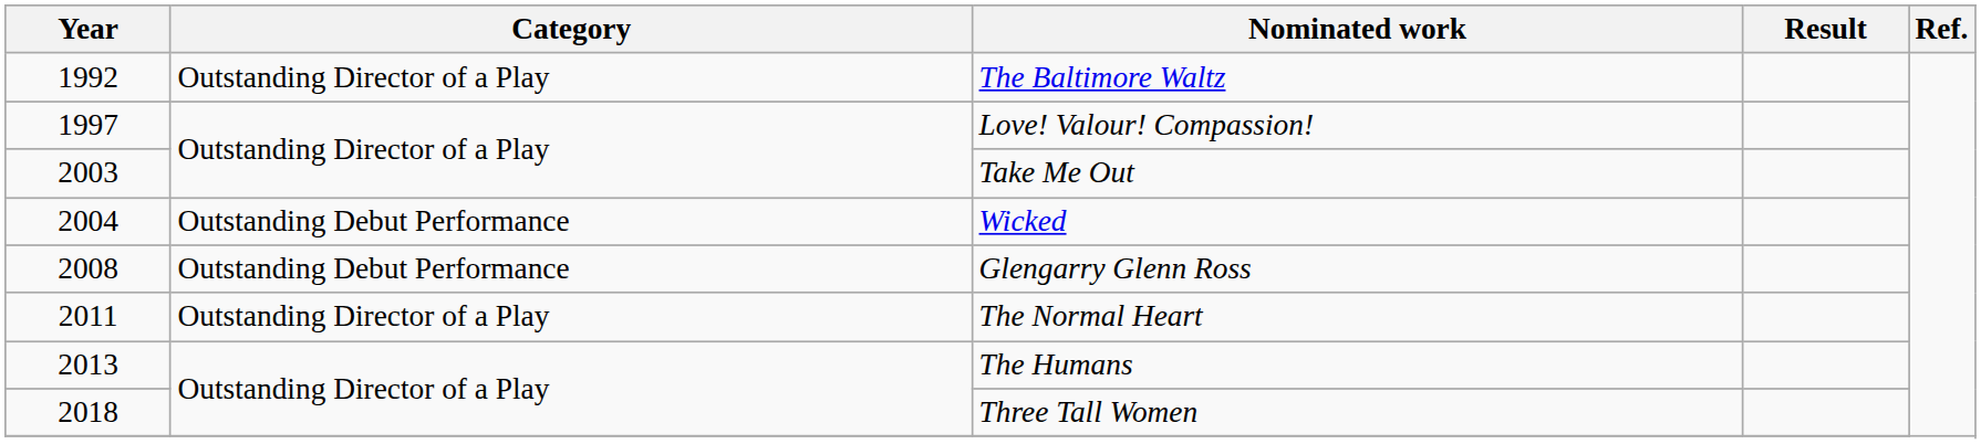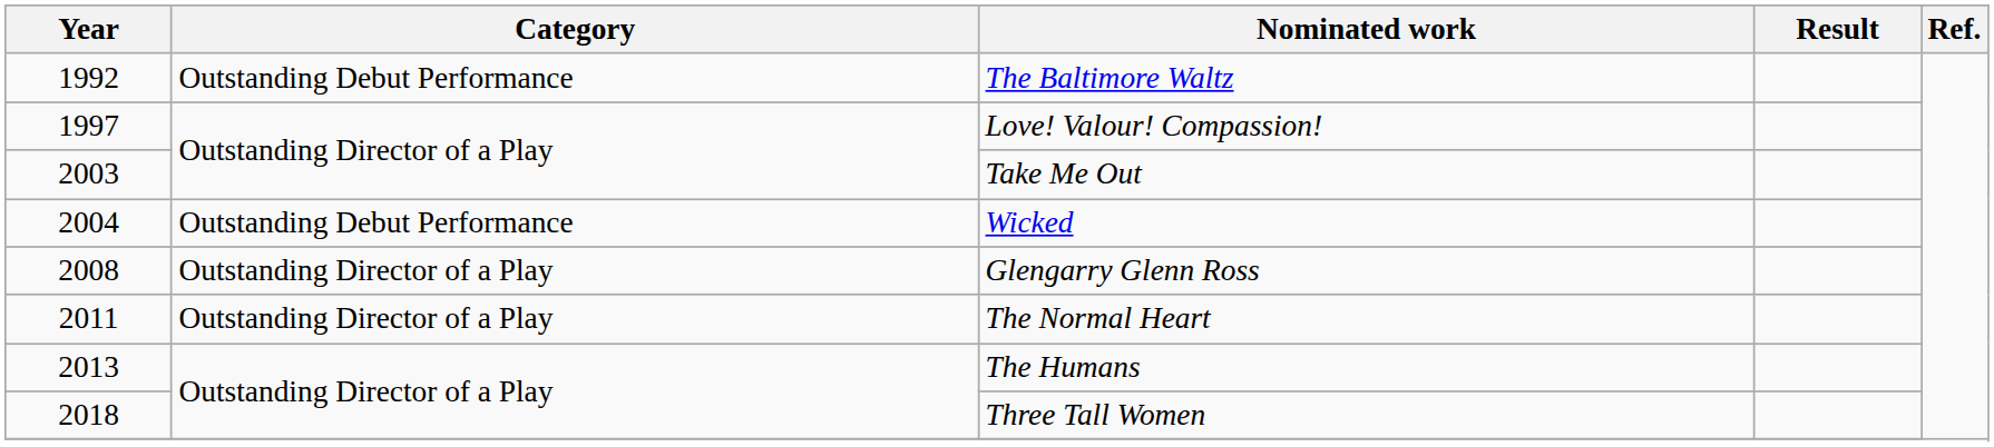 <table class=wikitable>
 <tr>
 <th scope="col" style="width:5em;">Year</th>
 <th scope="col" style="width:26em;">Category</th>
 <th scope="col" style="width:25em;">Nominated work</th>
 <th scope="col" style="width:5em;">Result</th>
 <th>Ref.</th>
 </tr>
 <tr>
 <td style="text-align:center;">1992</td>
-<td>Outstanding Director of a Play</td>
+<td>Outstanding Debut Performance</td>
 <td><em><a href='#'>The Baltimore Waltz</a></em></td>
 <td></td>
 </tr>
 <tr>
 <td style="text-align:center;">1997</td>
 <td rowspan=2>Outstanding Director of a Play</td>
 <td><em>Love! Valour! Compassion!</em></td>
 <td></td>
 </tr>
 <tr>
 <td style="text-align:center;">2003</td>
 <td><em>Take Me Out</em></td>
 <td></td>
 </tr>
 <tr>
 <td style="text-align:center;">2004</td>
 <td>Outstanding Debut Performance</td>
 <td><em><a href='#'>Wicked</a></em></td>
 <td></td>
 </tr>
 <tr>
 <td style="text-align:center;">2008</td>
-<td>Outstanding Debut Performance</td>
+<td>Outstanding Director of a Play</td>
 <td><em>Glengarry Glenn Ross</em></td>
 <td></td>
 </tr>
 <tr>
 <td style="text-align:center;">2011</td>
 <td>Outstanding Director of a Play</td>
 <td><em>The Normal Heart</em></td>
 <td></td>
 </tr>
 <tr>
 <td style="text-align:center;">2013</td>
 <td rowspan=2>Outstanding Director of a Play</td>
 <td><em>The Humans</em></td>
 <td></td>
 </tr>
 <tr>
 <td style="text-align:center;">2018</td>
 <td><em>Three Tall Women</em></td>
 <td></td>
 </tr>
 <tr>
 </tr>
 </table>
